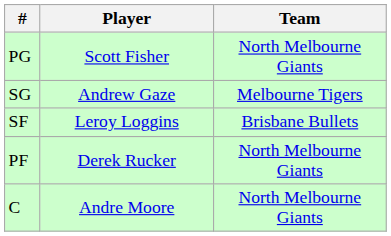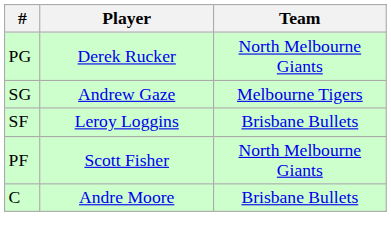 <table class="wikitable" style="text-align:center">
 <tr>
 <th width=25>#</th>
 <th width=150>Player</th>
 <th width=150>Team</th>
 </tr>
 <tr style="background:#cfc;">
 <td align=left>PG</td>
-<td><a href='#'>Scott Fisher</a></td>
+<td><a href='#'>Derek Rucker</a></td>
 <td><a href='#'>North Melbourne Giants</a></td>
 </tr>
 <tr style="background:#cfc;">
 <td align=left>SG</td>
 <td><a href='#'>Andrew Gaze</a></td>
 <td><a href='#'>Melbourne Tigers</a></td>
 </tr>
 <tr style="background:#cfc;">
 <td align=left>SF</td>
 <td><a href='#'>Leroy Loggins</a></td>
 <td><a href='#'>Brisbane Bullets</a></td>
 </tr>
 <tr style="background:#cfc;">
 <td align=left>PF</td>
-<td><a href='#'>Derek Rucker</a></td>
+<td><a href='#'>Scott Fisher</a></td>
 <td><a href='#'>North Melbourne Giants</a></td>
 </tr>
 <tr style="background:#cfc;">
 <td align=left>C</td>
 <td><a href='#'>Andre Moore</a></td>
-<td><a href='#'>North Melbourne Giants</a></td>
+<td><a href='#'>Brisbane Bullets</a></td>
 </tr>
 </table>
